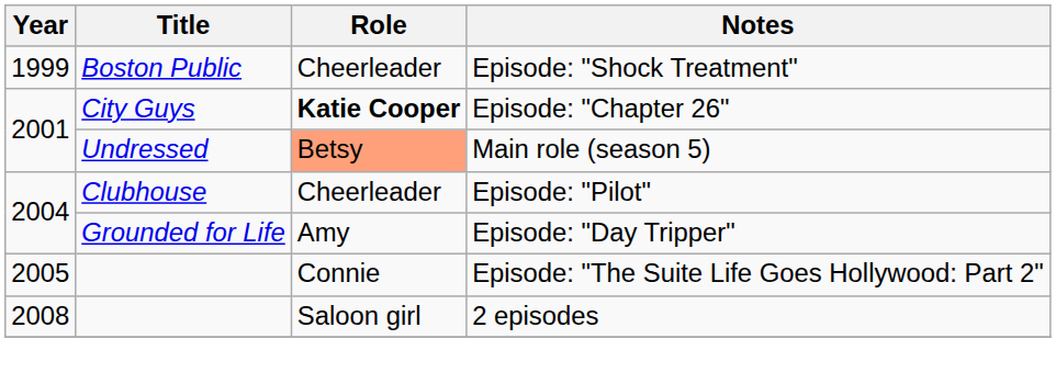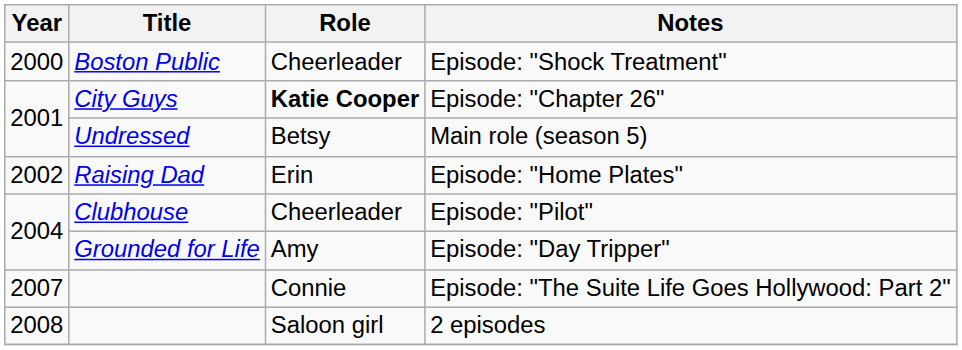 <table class="wikitable sortable">
 <tr>
 <th>Year</th>
 <th>Title</th>
 <th>Role</th>
 <th class="unsortable">Notes</th>
 </tr>
 <tr>
-<td>1999</td>
+<td>2000</td>
 <td><em><a href='#'>Boston Public</a></em></td>
 <td>Cheerleader</td>
 <td>Episode: "Shock Treatment"</td>
 </tr>
 <tr>
 <td rowspan="2">2001</td>
 <td><em><a href='#'>City Guys</a></em></td>
 <td><strong>Katie Cooper</strong></td>
 <td>Episode: "Chapter 26"</td>
 </tr>
 <tr>
 <td><em><a href='#'>Undressed</a></em></td>
-<td style="background: lightsalmon;">Betsy</td>
+<td>Betsy</td>
 <td>Main role (season 5)</td>
+</tr>
+<tr>
+<td>2002</td>
+<td><em><a href='#'>Raising Dad</a></em></td>
+<td>Erin</td>
+<td>Episode: "Home Plates"</td>
 </tr>
 <tr>
 <td rowspan="2">2004</td>
 <td><em><a href='#'>Clubhouse</a></em></td>
 <td>Cheerleader</td>
 <td>Episode: "Pilot"</td>
 </tr>
 <tr>
 <td><em><a href='#'>Grounded for Life</a></em></td>
 <td>Amy</td>
 <td>Episode: "Day Tripper"</td>
 </tr>
 <tr>
-<td>2005</td>
+<td>2007</td>
 <td><em></em></td>
 <td>Connie</td>
 <td>Episode: "The Suite Life Goes Hollywood: Part 2"</td>
 </tr>
 <tr>
 <td>2008</td>
 <td><em></em></td>
 <td>Saloon girl</td>
 <td>2 episodes</td>
 </tr>
 <tr>
 </tr>
 </table>
